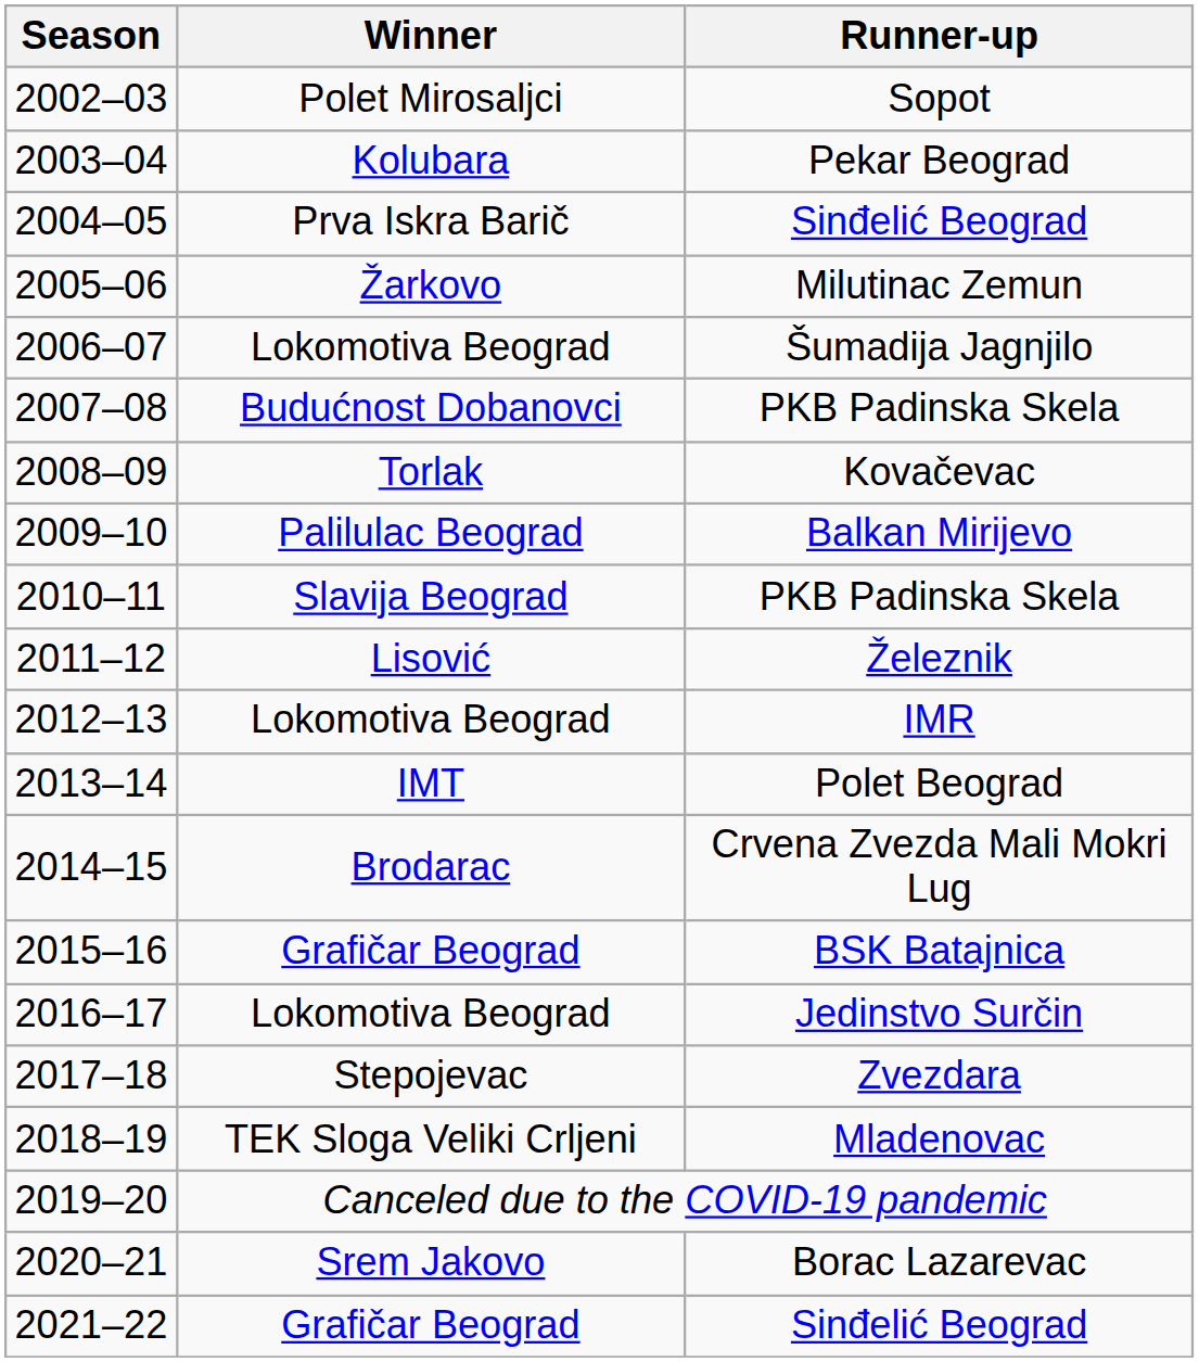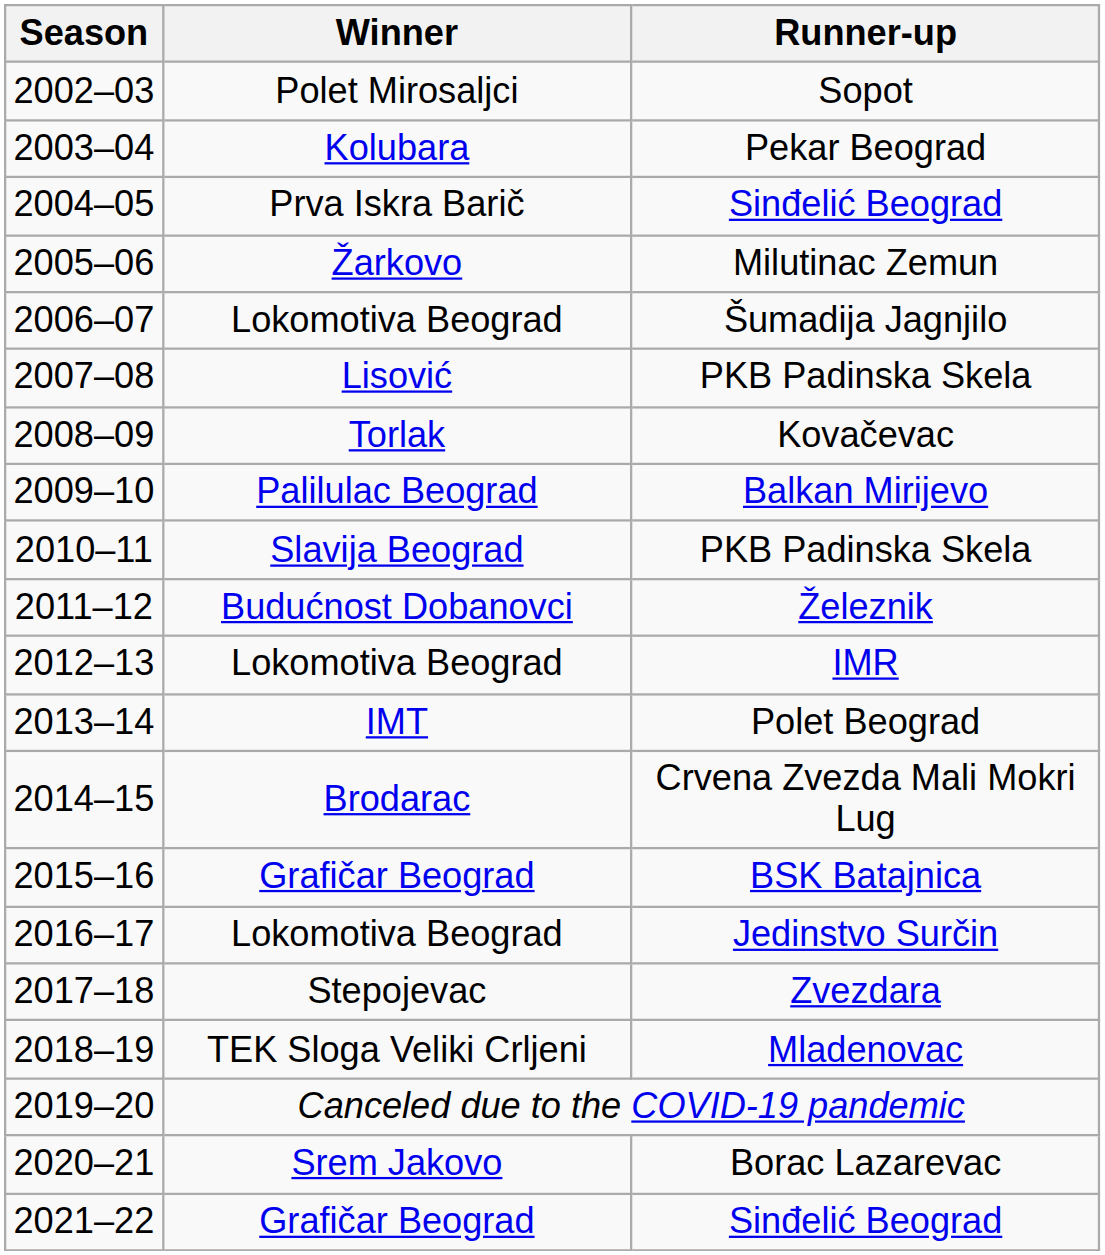 <table class="wikitable sortable" style="text-align:center">
 <tr>
 <th>Season</th>
 <th width=200>Winner</th>
 <th width=200>Runner-up</th>
 </tr>
 <tr>
 <td>2002–03</td>
 <td>Polet Mirosaljci</td>
 <td>Sopot</td>
 </tr>
 <tr>
 <td>2003–04</td>
 <td><a href='#'>Kolubara</a></td>
 <td>Pekar Beograd</td>
 </tr>
 <tr>
 <td>2004–05</td>
 <td>Prva Iskra Barič</td>
 <td><a href='#'>Sinđelić Beograd</a></td>
 </tr>
 <tr>
 <td>2005–06</td>
 <td><a href='#'>Žarkovo</a></td>
 <td>Milutinac Zemun</td>
 </tr>
 <tr>
 <td>2006–07</td>
 <td>Lokomotiva Beograd</td>
 <td>Šumadija Jagnjilo</td>
 </tr>
 <tr>
 <td>2007–08</td>
-<td><a href='#'>Budućnost Dobanovci</a></td>
+<td><a href='#'>Lisović</a></td>
 <td>PKB Padinska Skela</td>
 </tr>
 <tr>
 <td>2008–09</td>
 <td><a href='#'>Torlak</a></td>
 <td>Kovačevac</td>
 </tr>
 <tr>
 <td>2009–10</td>
 <td><a href='#'>Palilulac Beograd</a></td>
 <td><a href='#'>Balkan Mirijevo</a></td>
 </tr>
 <tr>
 <td>2010–11</td>
 <td><a href='#'>Slavija Beograd</a></td>
 <td>PKB Padinska Skela</td>
 </tr>
 <tr>
 <td>2011–12</td>
-<td><a href='#'>Lisović</a></td>
+<td><a href='#'>Budućnost Dobanovci</a></td>
 <td><a href='#'>Železnik</a></td>
 </tr>
 <tr>
 <td>2012–13</td>
 <td>Lokomotiva Beograd</td>
 <td><a href='#'>IMR</a></td>
 </tr>
 <tr>
 <td>2013–14</td>
 <td><a href='#'>IMT</a></td>
 <td>Polet Beograd</td>
 </tr>
 <tr>
 <td>2014–15</td>
 <td><a href='#'>Brodarac</a></td>
 <td>Crvena Zvezda Mali Mokri Lug</td>
 </tr>
 <tr>
 <td>2015–16</td>
 <td><a href='#'>Grafičar Beograd</a></td>
 <td><a href='#'>BSK Batajnica</a></td>
 </tr>
 <tr>
 <td>2016–17</td>
 <td>Lokomotiva Beograd</td>
 <td><a href='#'>Jedinstvo Surčin</a></td>
 </tr>
 <tr>
 <td>2017–18</td>
 <td>Stepojevac</td>
 <td><a href='#'>Zvezdara</a></td>
 </tr>
 <tr>
 <td>2018–19</td>
 <td>TEK Sloga Veliki Crljeni</td>
 <td><a href='#'>Mladenovac</a></td>
 </tr>
 <tr>
 <td>2019–20</td>
 <td colspan=6><em>Canceled due to the <a href='#'>COVID-19 pandemic</a></em></td>
 </tr>
 <tr>
 <td>2020–21</td>
 <td><a href='#'>Srem Jakovo</a></td>
 <td>Borac Lazarevac</td>
 </tr>
 <tr>
 <td>2021–22</td>
 <td><a href='#'>Grafičar Beograd</a></td>
 <td><a href='#'>Sinđelić Beograd</a></td>
 </tr>
 </table>
